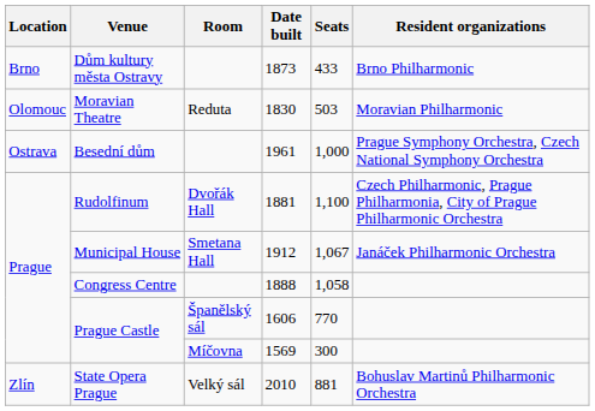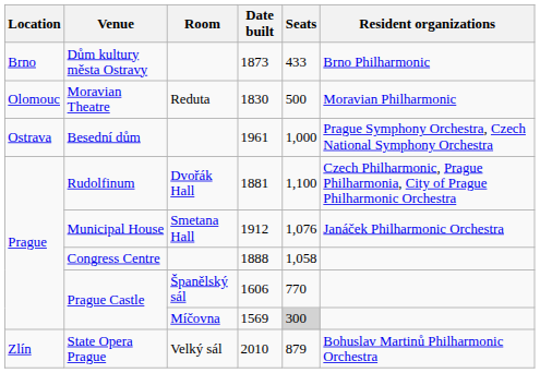 <table class="wikitable">
 <tr>
 <th>Location</th>
 <th>Venue</th>
 <th>Room</th>
 <th>Date built</th>
 <th>Seats</th>
 <th>Resident organizations</th>
 </tr>
 <tr>
 <td><a href='#'>Brno</a></td>
 <td><a href='#'>Dům kultury města Ostravy</a></td>
 <td></td>
 <td>1873</td>
 <td>433</td>
 <td><a href='#'>Brno Philharmonic</a></td>
 </tr>
 <tr>
 <td><a href='#'>Olomouc</a></td>
 <td><a href='#'>Moravian Theatre</a></td>
 <td>Reduta</td>
 <td>1830</td>
-<td>503</td>
+<td>500</td>
 <td><a href='#'>Moravian Philharmonic</a></td>
 </tr>
 <tr>
 <td><a href='#'>Ostrava</a></td>
 <td><a href='#'>Besední dům</a></td>
 <td></td>
 <td>1961</td>
 <td>1,000</td>
 <td><a href='#'>Prague Symphony Orchestra</a>, <a href='#'>Czech National Symphony Orchestra</a></td>
 </tr>
 <tr>
 <td rowspan="5"><a href='#'>Prague</a></td>
 <td><a href='#'>Rudolfinum</a></td>
 <td><a href='#'>Dvořák Hall</a></td>
 <td>1881</td>
 <td>1,100</td>
 <td><a href='#'>Czech Philharmonic</a>, <a href='#'>Prague Philharmonia</a>, <a href='#'>City of Prague Philharmonic Orchestra</a></td>
 </tr>
 <tr>
 <td><a href='#'>Municipal House</a></td>
 <td><a href='#'>Smetana Hall</a></td>
 <td>1912</td>
-<td>1,067</td>
+<td>1,076</td>
 <td><a href='#'>Janáček Philharmonic Orchestra</a></td>
 </tr>
 <tr>
 <td><a href='#'>Congress Centre</a></td>
 <td></td>
 <td>1888</td>
 <td>1,058</td>
 <td></td>
 </tr>
 <tr>
 <td rowspan="2"><a href='#'>Prague Castle</a></td>
 <td><a href='#'>Španělský sál</a></td>
 <td>1606</td>
 <td>770</td>
 <td></td>
 </tr>
 <tr>
 <td><a href='#'>Míčovna</a></td>
 <td>1569</td>
-<td>300</td>
+<td style="background: lightgrey;">300</td>
 <td></td>
 </tr>
 <tr>
 <td><a href='#'>Zlín</a></td>
 <td><a href='#'>State Opera Prague</a></td>
 <td>Velký sál</td>
 <td>2010</td>
-<td>881</td>
+<td>879</td>
 <td><a href='#'>Bohuslav Martinů Philharmonic Orchestra</a></td>
 </tr>
 </table>
